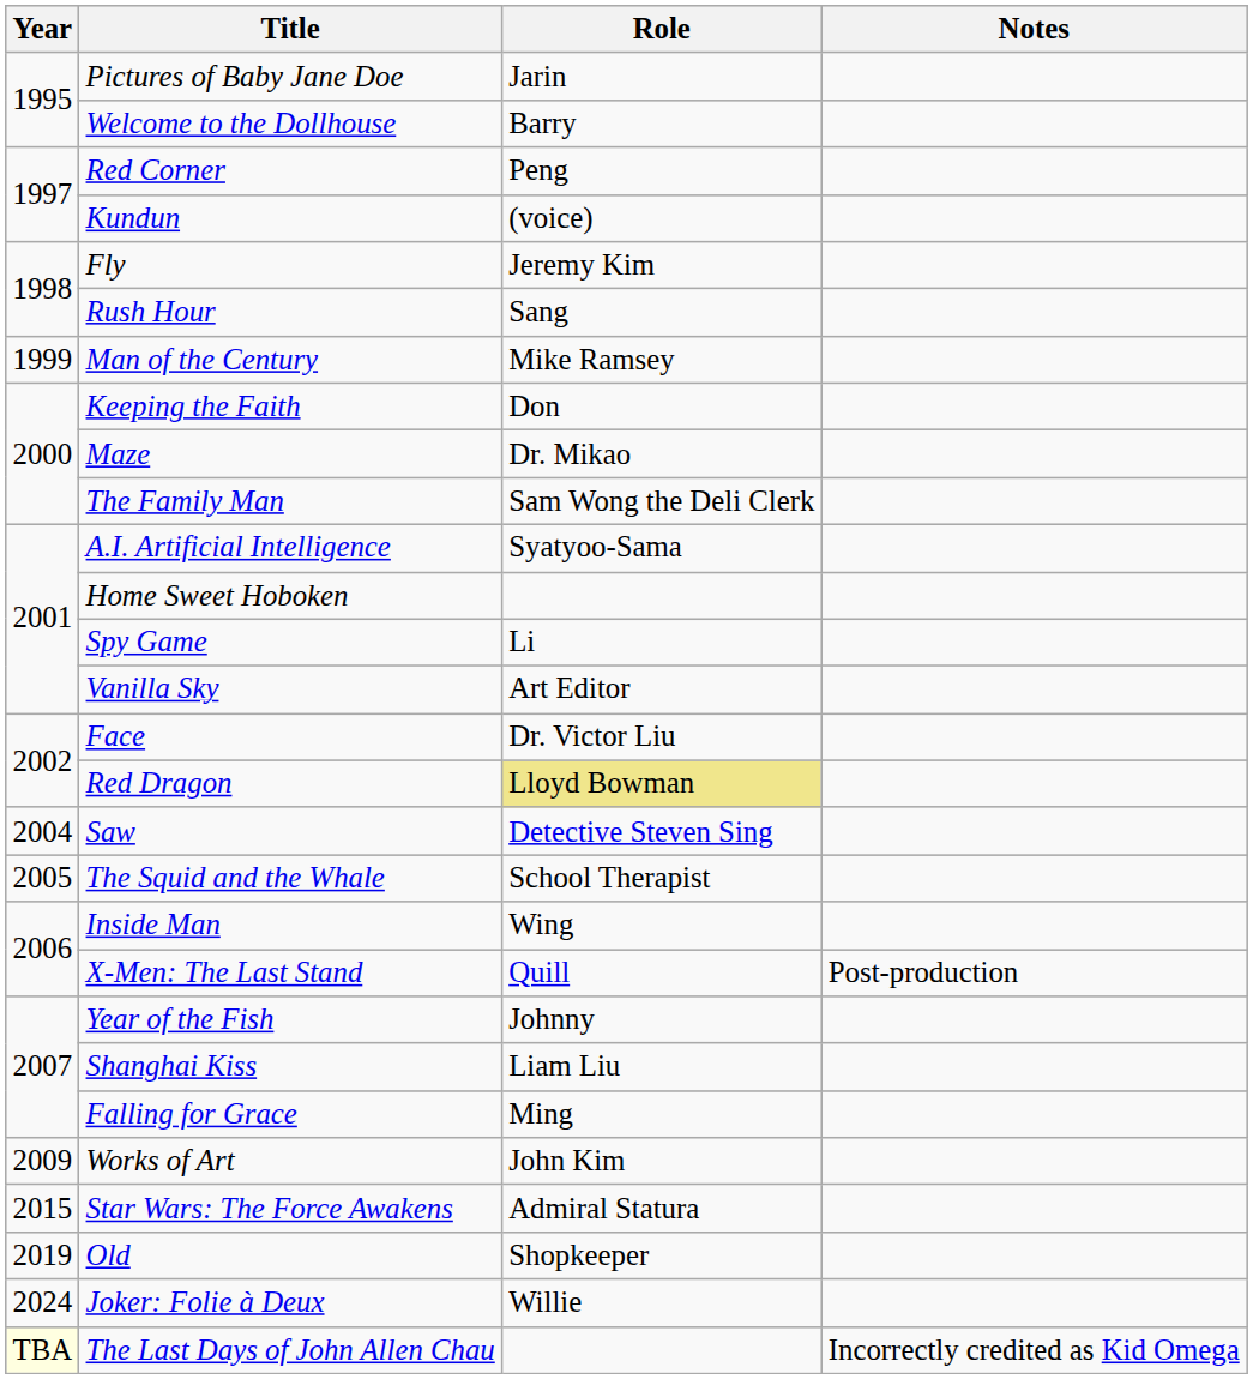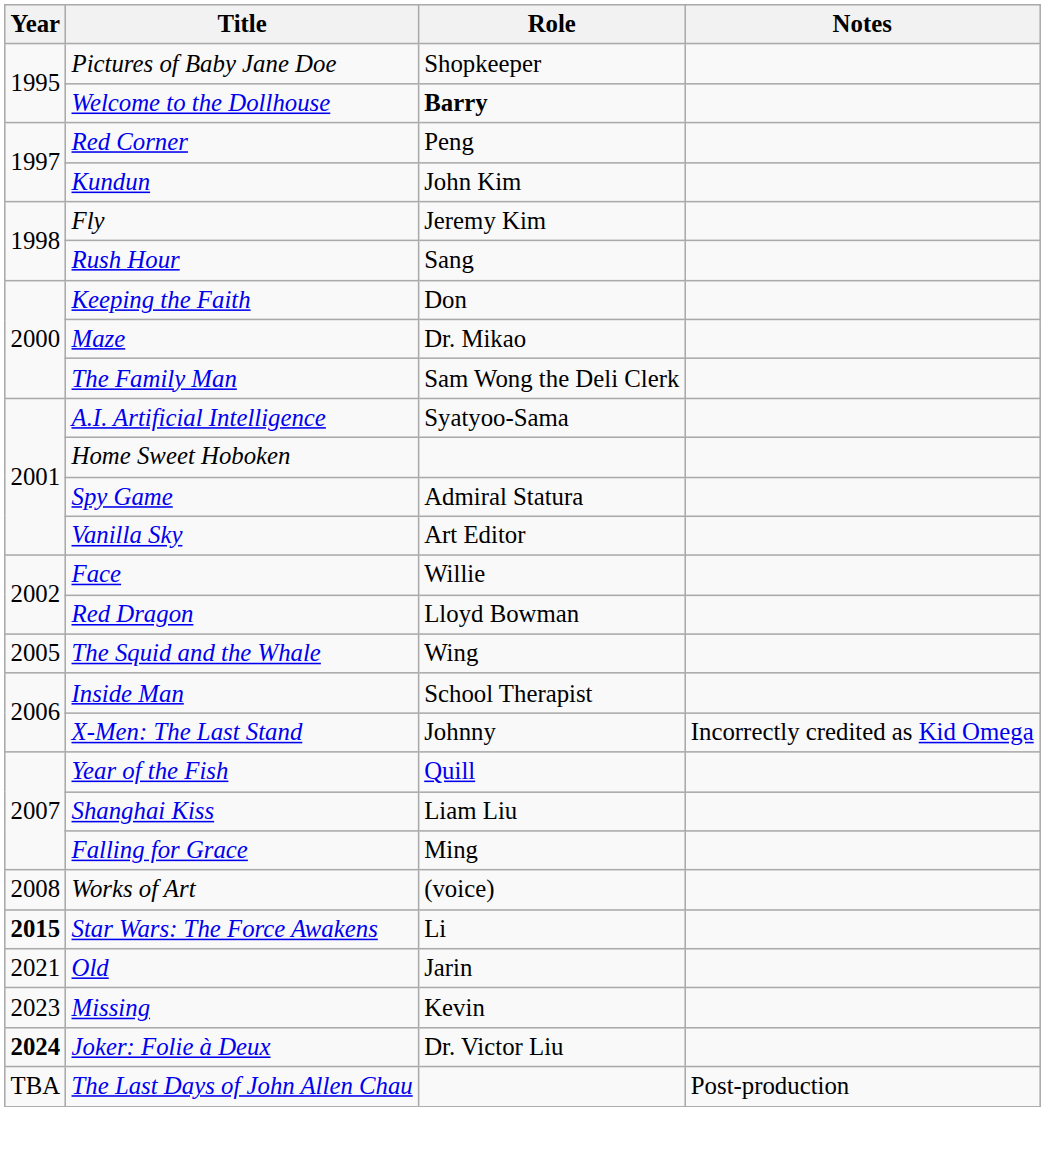 <table class="wikitable">
 <tr>
 <th>Year</th>
 <th>Title</th>
 <th>Role</th>
 <th>Notes</th>
 </tr>
 <tr>
 <td rowspan="2">1995</td>
 <td><em>Pictures of Baby Jane Doe</em></td>
-<td>Jarin</td>
+<td>Shopkeeper</td>
 <td></td>
 </tr>
 <tr>
 <td><em><a href='#'>Welcome to the Dollhouse</a></em></td>
-<td>Barry</td>
+<td><strong>Barry</strong></td>
 <td></td>
 </tr>
 <tr>
 <td rowspan="2">1997</td>
 <td><em><a href='#'>Red Corner</a></em></td>
 <td>Peng</td>
 <td></td>
 </tr>
 <tr>
 <td><em><a href='#'>Kundun</a></em></td>
-<td>(voice)</td>
+<td>John Kim</td>
 <td></td>
 </tr>
 <tr>
 <td rowspan="2">1998</td>
 <td><em>Fly</em></td>
 <td>Jeremy Kim</td>
 <td></td>
 </tr>
 <tr>
 <td><em><a href='#'>Rush Hour</a></em></td>
 <td>Sang</td>
-<td></td>
-</tr>
-<tr>
-<td>1999</td>
-<td><em><a href='#'>Man of the Century</a></em></td>
-<td>Mike Ramsey</td>
 <td></td>
 </tr>
 <tr>
 <td rowspan="3">2000</td>
 <td><em><a href='#'>Keeping the Faith</a></em></td>
 <td>Don</td>
 <td></td>
 </tr>
 <tr>
 <td><em><a href='#'>Maze</a></em></td>
 <td>Dr. Mikao</td>
 <td></td>
 </tr>
 <tr>
 <td><em><a href='#'>The Family Man</a></em></td>
 <td>Sam Wong the Deli Clerk</td>
 <td></td>
 </tr>
 <tr>
 <td rowspan="4">2001</td>
 <td><em><a href='#'>A.I. Artificial Intelligence</a></em></td>
 <td>Syatyoo-Sama</td>
 <td></td>
 </tr>
 <tr>
 <td><em>Home Sweet Hoboken</em></td>
 <td></td>
 <td></td>
 </tr>
 <tr>
 <td><em><a href='#'>Spy Game</a></em></td>
-<td>Li</td>
+<td>Admiral Statura</td>
 <td></td>
 </tr>
 <tr>
 <td><em><a href='#'>Vanilla Sky</a></em></td>
 <td>Art Editor</td>
 <td></td>
 </tr>
 <tr>
 <td rowspan="2">2002</td>
 <td><em><a href='#'>Face</a></em></td>
-<td>Dr. Victor Liu</td>
+<td>Willie</td>
 <td></td>
 </tr>
 <tr>
 <td><em><a href='#'>Red Dragon</a></em></td>
-<td style="background: khaki;">Lloyd Bowman</td>
-<td></td>
-</tr>
-<tr>
-<td>2004</td>
-<td><em><a href='#'>Saw</a></em></td>
-<td><a href='#'>Detective Steven Sing</a></td>
+<td>Lloyd Bowman</td>
 <td></td>
 </tr>
 <tr>
 <td>2005</td>
 <td><em><a href='#'>The Squid and the Whale</a></em></td>
-<td>School Therapist</td>
+<td>Wing</td>
 <td></td>
 </tr>
 <tr>
 <td rowspan="2">2006</td>
 <td><em><a href='#'>Inside Man</a></em></td>
-<td>Wing</td>
+<td>School Therapist</td>
 <td></td>
 </tr>
 <tr>
 <td><em><a href='#'>X-Men: The Last Stand</a></em></td>
-<td><a href='#'>Quill</a></td>
-<td>Post-production</td>
+<td>Johnny</td>
+<td>Incorrectly credited as <a href='#'>Kid Omega</a></td>
 </tr>
 <tr>
 <td rowspan="3">2007</td>
 <td><em><a href='#'>Year of the Fish</a></em></td>
-<td>Johnny</td>
+<td><a href='#'>Quill</a></td>
 <td></td>
 </tr>
 <tr>
 <td><em><a href='#'>Shanghai Kiss</a></em></td>
 <td>Liam Liu</td>
 <td></td>
 </tr>
 <tr>
 <td><em><a href='#'>Falling for Grace</a></em></td>
 <td>Ming</td>
 <td></td>
 </tr>
 <tr>
-<td>2009</td>
+<td>2008</td>
 <td><em>Works of Art</em></td>
-<td>John Kim</td>
+<td>(voice)</td>
 <td></td>
 </tr>
 <tr>
-<td>2015</td>
+<td><strong>2015</strong></td>
 <td><em><a href='#'>Star Wars: The Force Awakens</a></em></td>
-<td>Admiral Statura</td>
+<td>Li</td>
 <td></td>
 </tr>
 <tr>
-<td>2019</td>
+<td>2021</td>
 <td><em><a href='#'>Old</a></em></td>
-<td>Shopkeeper</td>
+<td>Jarin</td>
 <td></td>
 </tr>
 <tr>
-<td>2024</td>
-<td><em><a href='#'>Joker: Folie à Deux</a></em></td>
-<td>Willie</td>
+<td>2023</td>
+<td><em><a href='#'>Missing</a></em></td>
+<td>Kevin</td>
 <td></td>
 </tr>
 <tr>
-<td style="background: lightyellow;">TBA</td>
+<td><strong>2024</strong></td>
+<td><em><a href='#'>Joker: Folie à Deux</a></em></td>
+<td>Dr. Victor Liu</td>
+<td></td>
+</tr>
+<tr>
+<td>TBA</td>
 <td><em><a href='#'>The Last Days of John Allen Chau</a></em></td>
 <td></td>
-<td>Incorrectly credited as <a href='#'>Kid Omega</a></td>
+<td>Post-production</td>
 </tr>
 </table>
